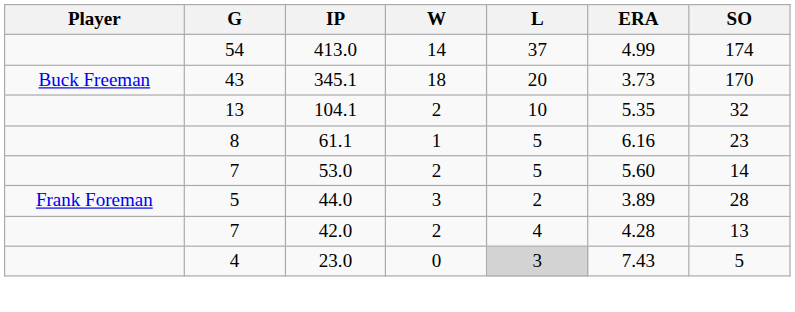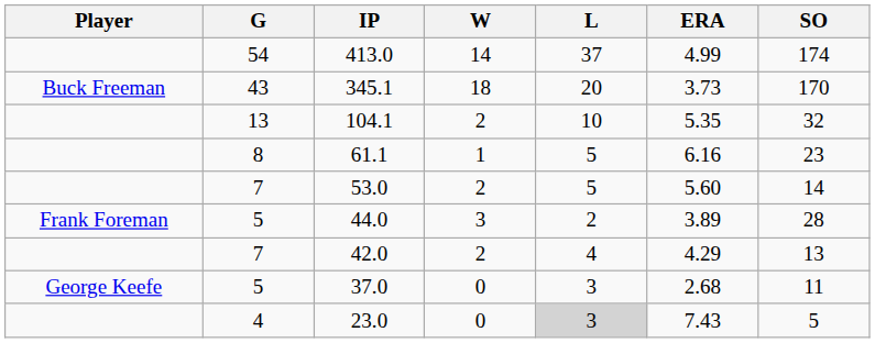 <table class="wikitable sortable">
 <tr>
 <th bgcolor="#DDDDFF" width="16%">Player</th>
 <th bgcolor="#DDDDFF" width="9%">G</th>
 <th bgcolor="#DDDDFF" width="9%">IP</th>
 <th bgcolor="#DDDDFF" width="9%">W</th>
 <th bgcolor="#DDDDFF" width="9%">L</th>
 <th bgcolor="#DDDDFF" width="9%">ERA</th>
 <th bgcolor="#DDDDFF" width="9%">SO</th>
 </tr>
 <tr align="center">
 <td></td>
 <td>54</td>
 <td>413.0</td>
 <td>14</td>
 <td>37</td>
 <td>4.99</td>
 <td>174</td>
 </tr>
 <tr align="center">
 <td><a href='#'>Buck Freeman</a></td>
 <td>43</td>
 <td>345.1</td>
 <td>18</td>
 <td>20</td>
 <td>3.73</td>
 <td>170</td>
 </tr>
 <tr align=center>
 <td></td>
 <td>13</td>
 <td>104.1</td>
 <td>2</td>
 <td>10</td>
 <td>5.35</td>
 <td>32</td>
 </tr>
 <tr align="center">
 <td></td>
 <td>8</td>
 <td>61.1</td>
 <td>1</td>
 <td>5</td>
 <td>6.16</td>
 <td>23</td>
 </tr>
 <tr align="center">
 <td></td>
 <td>7</td>
 <td>53.0</td>
 <td>2</td>
 <td>5</td>
 <td>5.60</td>
 <td>14</td>
 </tr>
 <tr align="center">
 <td><a href='#'>Frank Foreman</a></td>
 <td>5</td>
 <td>44.0</td>
 <td>3</td>
 <td>2</td>
 <td>3.89</td>
 <td>28</td>
 </tr>
 <tr align=center>
 <td></td>
 <td>7</td>
 <td>42.0</td>
 <td>2</td>
 <td>4</td>
-<td>4.28</td>
+<td>4.29</td>
 <td>13</td>
+</tr>
+<tr align="center">
+<td><a href='#'>George Keefe</a></td>
+<td>5</td>
+<td>37.0</td>
+<td>0</td>
+<td>3</td>
+<td>2.68</td>
+<td>11</td>
 </tr>
 <tr align=center>
 <td></td>
 <td>4</td>
 <td>23.0</td>
 <td>0</td>
 <td style="background: lightgrey;">3</td>
 <td>7.43</td>
 <td>5</td>
 </tr>
 </table>
